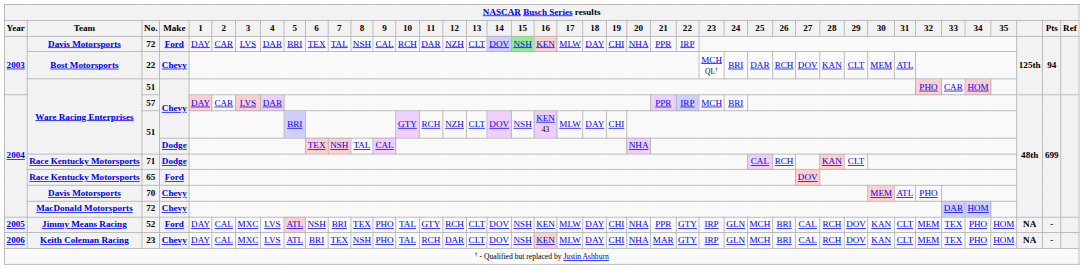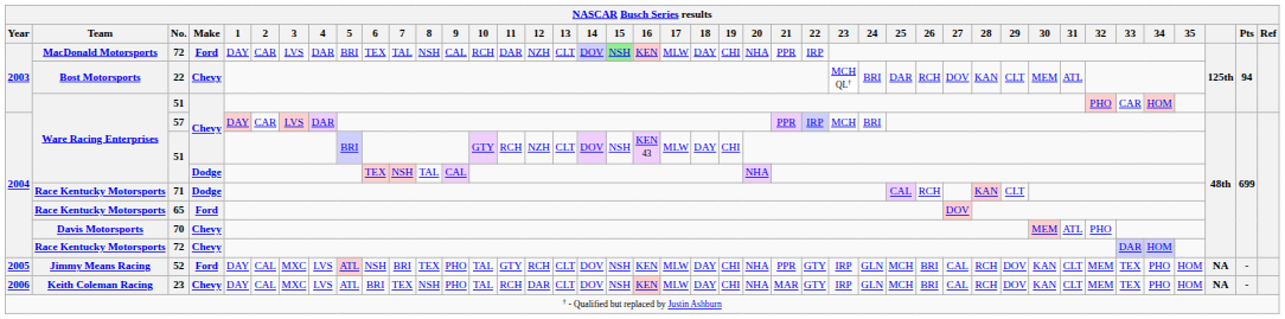 <table class="wikitable" style="text-align:center; font-size:75%">
 <tr>
 <th colspan=42><a href='#'>NASCAR</a> <a href='#'>Busch Series</a> results</th>
 </tr>
 <tr>
 <th>Year</th>
 <th>Team</th>
 <th>No.</th>
 <th>Make</th>
 <th>1</th>
 <th>2</th>
 <th>3</th>
 <th>4</th>
 <th>5</th>
 <th>6</th>
 <th>7</th>
 <th>8</th>
 <th>9</th>
 <th>10</th>
 <th>11</th>
 <th>12</th>
 <th>13</th>
 <th>14</th>
 <th>15</th>
 <th>16</th>
 <th>17</th>
 <th>18</th>
 <th>19</th>
 <th>20</th>
 <th>21</th>
 <th>22</th>
 <th>23</th>
 <th>24</th>
 <th>25</th>
 <th>26</th>
 <th>27</th>
 <th>28</th>
 <th>29</th>
 <th>30</th>
 <th>31</th>
 <th>32</th>
 <th>33</th>
 <th>34</th>
 <th>35</th>
 <th></th>
 <th>Pts</th>
 <th>Ref</th>
 </tr>
 <tr>
 <th rowspan=3><a href='#'>2003</a></th>
-<th><a href='#'>Davis Motorsports</a></th>
+<th><a href='#'>MacDonald Motorsports</a></th>
 <th>72</th>
 <th><a href='#'>Ford</a></th>
 <td><a href='#'>DAY</a></td>
 <td><a href='#'>CAR</a></td>
 <td><a href='#'>LVS</a></td>
 <td><a href='#'>DAR</a></td>
 <td><a href='#'>BRI</a></td>
 <td><a href='#'>TEX</a></td>
 <td><a href='#'>TAL</a></td>
 <td><a href='#'>NSH</a></td>
 <td><a href='#'>CAL</a></td>
 <td><a href='#'>RCH</a></td>
 <td><a href='#'>DAR</a></td>
 <td><a href='#'>NZH</a></td>
 <td><a href='#'>CLT</a></td>
 <td style="background:#CFCFFF;"><a href='#'>DOV</a><br></td>
 <td style="background: lightgreen;"><a href='#'>NSH</a></td>
 <td style="background:#FFCFCF;"><a href='#'>KEN</a><br></td>
 <td><a href='#'>MLW</a></td>
 <td><a href='#'>DAY</a></td>
 <td><a href='#'>CHI</a></td>
 <td><a href='#'>NHA</a></td>
 <td><a href='#'>PPR</a></td>
 <td><a href='#'>IRP</a></td>
 <td colspan=13></td>
 <th rowspan=3>125th</th>
 <th rowspan=3>94</th>
 <th rowspan=3></th>
 </tr>
 <tr>
 <th><a href='#'>Bost Motorsports</a></th>
 <th>22</th>
 <th><a href='#'>Chevy</a></th>
 <td colspan=22></td>
 <td style="background:#FFFFFF;"><a href='#'>MCH</a><br><small>QL<sup>†</sup></small></td>
 <td><a href='#'>BRI</a></td>
 <td><a href='#'>DAR</a></td>
 <td><a href='#'>RCH</a></td>
 <td><a href='#'>DOV</a></td>
 <td><a href='#'>KAN</a></td>
 <td><a href='#'>CLT</a></td>
 <td><a href='#'>MEM</a></td>
 <td><a href='#'>ATL</a></td>
 <td colspan=4></td>
 </tr>
 <tr>
 <th rowspan=4><a href='#'>Ware Racing Enterprises</a></th>
 <th>51</th>
 <th rowspan=3><a href='#'>Chevy</a></th>
 <td colspan=31></td>
 <td style="background:#FFCFCF;"><a href='#'>PHO</a><br></td>
 <td><a href='#'>CAR</a></td>
 <td style="background:#FFCFCF;"><a href='#'>HOM</a><br></td>
 <td></td>
 </tr>
 <tr>
 <th rowspan=7><a href='#'>2004</a></th>
 <th>57</th>
 <td style="background:#FFCFCF;"><a href='#'>DAY</a><br></td>
 <td><a href='#'>CAR</a></td>
 <td style="background:#FFCFCF;"><a href='#'>LVS</a><br></td>
 <td style="background:#EFCFFF;"><a href='#'>DAR</a><br></td>
 <td colspan=16></td>
 <td style="background:#EFCFFF;"><a href='#'>PPR</a><br></td>
 <td style="background:#CFCFFF;"><a href='#'>IRP</a><br></td>
 <td><a href='#'>MCH</a></td>
 <td><a href='#'>BRI</a></td>
 <td colspan=11></td>
 <th rowspan=7>48th</th>
 <th rowspan=7>699</th>
 <th rowspan=7></th>
 </tr>
 <tr>
 <th rowspan=2>51</th>
 <td colspan=4></td>
 <td style="background:#CFCFFF;"><a href='#'>BRI</a><br></td>
 <td colspan=4></td>
 <td style="background:#EFCFFF;"><a href='#'>GTY</a><br></td>
 <td><a href='#'>RCH</a></td>
 <td><a href='#'>NZH</a></td>
 <td><a href='#'>CLT</a></td>
 <td style="background:#EFCFFF;"><a href='#'>DOV</a><br></td>
 <td><a href='#'>NSH</a></td>
 <td style="background:#EFCFFF;"><a href='#'>KEN</a><br><small>43</small></td>
 <td><a href='#'>MLW</a></td>
 <td><a href='#'>DAY</a></td>
 <td><a href='#'>CHI</a></td>
 <td colspan=16></td>
 </tr>
 <tr>
 <th><a href='#'>Dodge</a></th>
 <td colspan=5></td>
 <td style="background:#FFCFCF;"><a href='#'>TEX</a><br></td>
 <td style="background:#FFCFCF;"><a href='#'>NSH</a><br></td>
 <td><a href='#'>TAL</a></td>
 <td style="background:#EFCFFF;"><a href='#'>CAL</a><br></td>
 <td colspan=10></td>
 <td style="background:#EFCFFF;"><a href='#'>NHA</a><br></td>
 <td colspan=15></td>
 </tr>
 <tr>
 <th><a href='#'>Race Kentucky Motorsports</a></th>
 <th>71</th>
 <th><a href='#'>Dodge</a></th>
 <td colspan=24></td>
 <td style="background:#EFCFFF;"><a href='#'>CAL</a><br></td>
 <td><a href='#'>RCH</a></td>
 <td></td>
 <td style="background:#FFCFCF;"><a href='#'>KAN</a><br></td>
 <td><a href='#'>CLT</a></td>
 <td colspan=6></td>
 </tr>
 <tr>
 <th><a href='#'>Race Kentucky Motorsports</a></th>
 <th>65</th>
 <th><a href='#'>Ford</a></th>
 <td colspan=26></td>
 <td style="background:#FFCFCF;"><a href='#'>DOV</a><br></td>
 <td colspan=8></td>
 </tr>
 <tr>
 <th><a href='#'>Davis Motorsports</a></th>
 <th>70</th>
 <th><a href='#'>Chevy</a></th>
 <td colspan=29></td>
 <td style="background:#FFCFCF;"><a href='#'>MEM</a><br></td>
 <td><a href='#'>ATL</a></td>
 <td><a href='#'>PHO</a></td>
 <td colspan=3></td>
 </tr>
 <tr>
-<th><a href='#'>MacDonald Motorsports</a></th>
+<th><a href='#'>Race Kentucky Motorsports</a></th>
 <th>72</th>
 <th><a href='#'>Chevy</a></th>
 <td colspan=32></td>
 <td style="background:#CFCFFF;"><a href='#'>DAR</a><br></td>
 <td style="background:#CFCFFF;"><a href='#'>HOM</a><br></td>
 <td></td>
 </tr>
 <tr>
 <th><a href='#'>2005</a></th>
 <th><a href='#'>Jimmy Means Racing</a></th>
 <th>52</th>
 <th><a href='#'>Ford</a></th>
 <td><a href='#'>DAY</a></td>
 <td><a href='#'>CAL</a></td>
 <td><a href='#'>MXC</a></td>
 <td><a href='#'>LVS</a></td>
 <td style="background:#FFCFCF;"><a href='#'>ATL</a><br></td>
 <td><a href='#'>NSH</a></td>
 <td><a href='#'>BRI</a></td>
 <td><a href='#'>TEX</a></td>
 <td><a href='#'>PHO</a></td>
 <td><a href='#'>TAL</a></td>
 <td><a href='#'>GTY</a></td>
 <td><a href='#'>RCH</a></td>
 <td><a href='#'>CLT</a></td>
 <td><a href='#'>DOV</a></td>
 <td><a href='#'>NSH</a></td>
 <td><a href='#'>KEN</a></td>
 <td><a href='#'>MLW</a></td>
 <td><a href='#'>DAY</a></td>
 <td><a href='#'>CHI</a></td>
 <td><a href='#'>NHA</a></td>
 <td><a href='#'>PPR</a></td>
 <td><a href='#'>GTY</a></td>
 <td><a href='#'>IRP</a></td>
 <td><a href='#'>GLN</a></td>
 <td><a href='#'>MCH</a></td>
 <td><a href='#'>BRI</a></td>
 <td><a href='#'>CAL</a></td>
 <td><a href='#'>RCH</a></td>
 <td><a href='#'>DOV</a></td>
 <td><a href='#'>KAN</a></td>
 <td><a href='#'>CLT</a></td>
 <td><a href='#'>MEM</a></td>
 <td><a href='#'>TEX</a></td>
 <td><a href='#'>PHO</a></td>
 <td><a href='#'>HOM</a></td>
 <th>NA</th>
 <th>-</th>
 <th></th>
 </tr>
 <tr>
 <th><a href='#'>2006</a></th>
 <th><a href='#'>Keith Coleman Racing</a></th>
 <th>23</th>
 <th><a href='#'>Chevy</a></th>
 <td><a href='#'>DAY</a></td>
 <td><a href='#'>CAL</a></td>
 <td><a href='#'>MXC</a></td>
 <td><a href='#'>LVS</a></td>
 <td><a href='#'>ATL</a></td>
 <td><a href='#'>BRI</a></td>
 <td><a href='#'>TEX</a></td>
 <td><a href='#'>NSH</a></td>
 <td><a href='#'>PHO</a></td>
 <td><a href='#'>TAL</a></td>
 <td><a href='#'>RCH</a></td>
 <td><a href='#'>DAR</a></td>
 <td><a href='#'>CLT</a></td>
 <td><a href='#'>DOV</a></td>
 <td><a href='#'>NSH</a></td>
 <td style="background:#FFCFCF;"><a href='#'>KEN</a><br></td>
 <td><a href='#'>MLW</a></td>
 <td><a href='#'>DAY</a></td>
 <td><a href='#'>CHI</a></td>
 <td><a href='#'>NHA</a></td>
 <td><a href='#'>MAR</a></td>
 <td><a href='#'>GTY</a></td>
 <td><a href='#'>IRP</a></td>
 <td><a href='#'>GLN</a></td>
 <td><a href='#'>MCH</a></td>
 <td><a href='#'>BRI</a></td>
 <td><a href='#'>CAL</a></td>
 <td><a href='#'>RCH</a></td>
 <td><a href='#'>DOV</a></td>
 <td><a href='#'>KAN</a></td>
 <td><a href='#'>CLT</a></td>
 <td><a href='#'>MEM</a></td>
 <td><a href='#'>TEX</a></td>
 <td><a href='#'>PHO</a></td>
 <td><a href='#'>HOM</a></td>
 <th>NA</th>
 <th>-</th>
 <th></th>
 </tr>
 <tr>
 <td colspan=43><small><sup>†</sup> - Qualified but replaced by <a href='#'>Justin Ashburn</a></small></td>
 </tr>
 </table>
